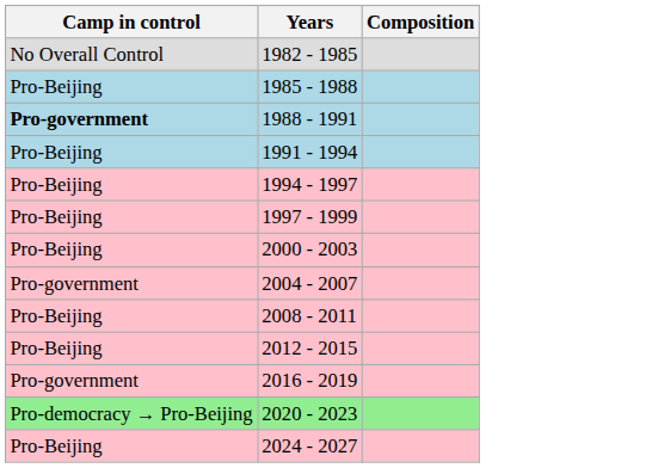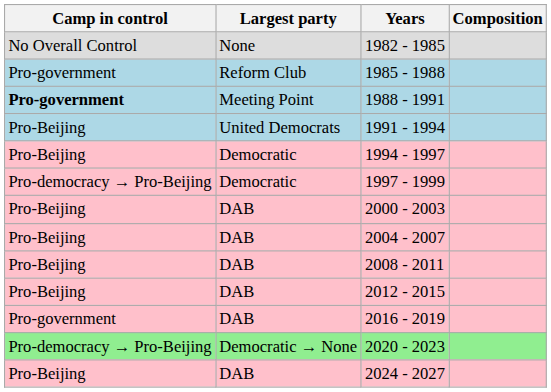 <table class="wikitable" style="font-size: 95%;">
 <tr>
 <th>Camp in control</th>
+<th>Largest party</th>
 <th>Years</th>
 <th>Composition</th>
 </tr>
 <tr ! style="background-color: #DDDDDD">
 <td>No Overall Control</td>
+<td>None</td>
 <td>1982 - 1985</td>
 <td></td>
 </tr>
 <tr ! style="background-color: LightBlue">
-<td>Pro-Beijing</td>
+<td>Pro-government</td>
+<td>Reform Club</td>
 <td>1985 - 1988</td>
 <td></td>
 </tr>
 <tr ! style="background-color: LightBlue">
 <td><strong>Pro-government</strong></td>
+<td>Meeting Point</td>
 <td>1988 - 1991</td>
 <td></td>
 </tr>
 <tr ! style="background-color: LightBlue">
 <td>Pro-Beijing</td>
+<td>United Democrats</td>
 <td>1991 - 1994</td>
 <td></td>
 </tr>
 <tr ! style="background-color: Pink">
 <td>Pro-Beijing</td>
+<td>Democratic</td>
 <td>1994 - 1997</td>
 <td></td>
 </tr>
 <tr ! style="background-color: Pink">
-<td>Pro-Beijing</td>
+<td>Pro-democracy → Pro-Beijing</td>
+<td>Democratic</td>
 <td>1997 - 1999</td>
 <td></td>
 </tr>
 <tr ! style="background-color: Pink">
 <td>Pro-Beijing</td>
+<td>DAB</td>
 <td>2000 - 2003</td>
 <td></td>
 </tr>
 <tr ! style="background-color: Pink">
-<td>Pro-government</td>
+<td>Pro-Beijing</td>
+<td>DAB</td>
 <td>2004 - 2007</td>
 <td></td>
 </tr>
 <tr ! style="background-color: Pink">
 <td>Pro-Beijing</td>
+<td>DAB</td>
 <td>2008 - 2011</td>
 <td></td>
 </tr>
 <tr ! style="background-color: Pink">
 <td>Pro-Beijing</td>
+<td>DAB</td>
 <td>2012 - 2015</td>
 <td></td>
 </tr>
 <tr ! style="background-color: Pink">
 <td>Pro-government</td>
+<td>DAB</td>
 <td>2016 - 2019</td>
 <td></td>
 </tr>
 <tr ! style="background-color: LightGreen">
 <td>Pro-democracy → Pro-Beijing</td>
+<td>Democratic → None</td>
 <td>2020 - 2023</td>
 <td></td>
 </tr>
 <tr ! style="background-color: Pink">
 <td>Pro-Beijing</td>
+<td>DAB</td>
 <td>2024 - 2027</td>
 <td></td>
 </tr>
 </table>
